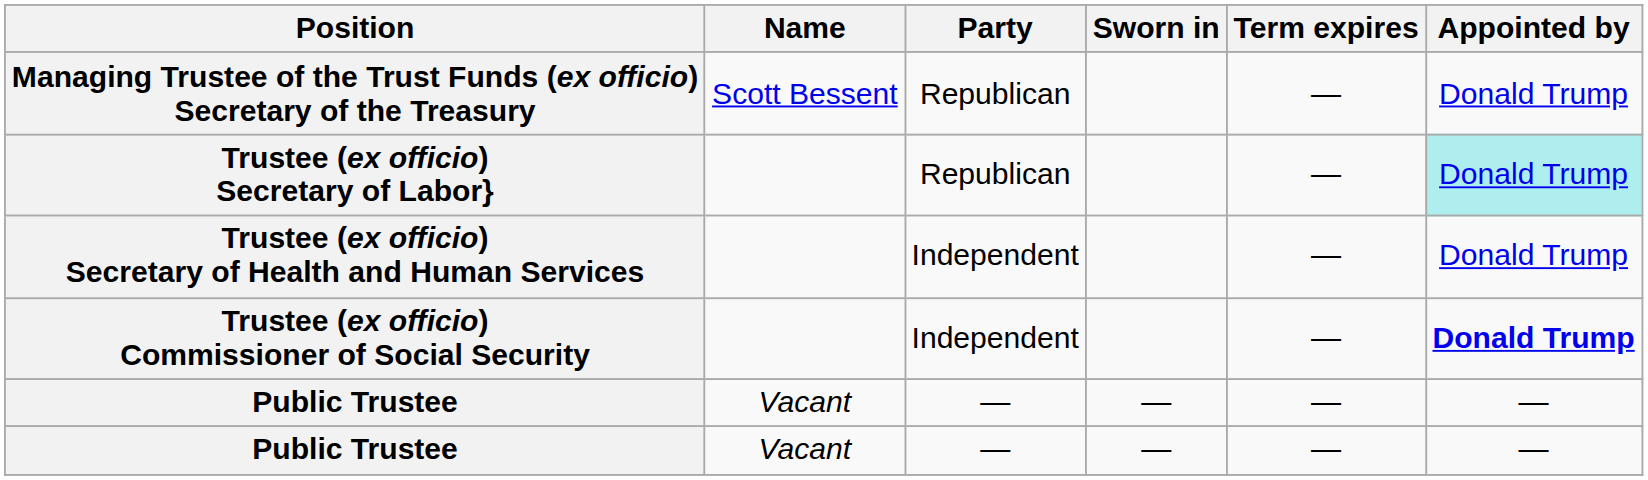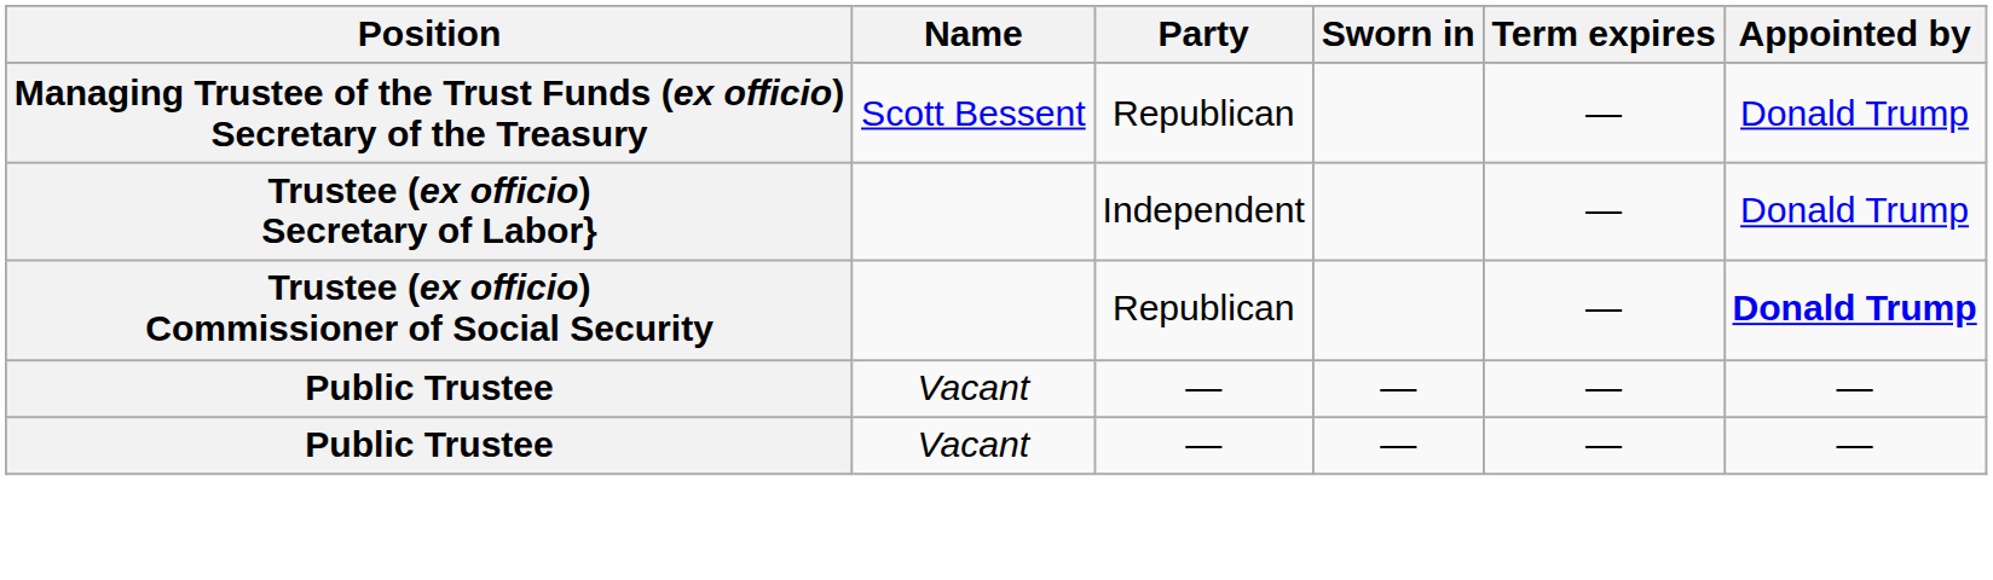 <table class="wikitable sortable plainrowheaders" style="text-align:center">
 <tr>
 <th scope="col" "width:20%">Position</th>
 <th scope="col" "width:20%">Name</th>
 <th scope="col" "width:10%">Party</th>
 <th scope="col" "width:20%">Sworn in</th>
 <th scope="col" "width:20%">Term expires</th>
 <th scope="col" "width:10%">Appointed by</th>
 </tr>
 <tr>
 <th>Managing Trustee of the Trust Funds (<em>ex officio</em>)<br>Secretary of the Treasury</th>
 <td><a href='#'>Scott Bessent</a></td>
 <td>Republican</td>
 <td></td>
 <td>—</td>
 <td><a href='#'>Donald Trump</a></td>
 </tr>
 <tr>
 <th>Trustee (<em>ex officio</em>)<br>Secretary of Labor}</th>
 <td></td>
-<td>Republican</td>
-<td></td>
-<td>—</td>
-<td style="background: paleturquoise;"><a href='#'>Donald Trump</a></td>
-</tr>
-<tr>
-<th>Trustee (<em>ex officio</em>)<br>Secretary of Health and Human Services</th>
-<td></td>
 <td>Independent</td>
 <td></td>
 <td>—</td>
 <td><a href='#'>Donald Trump</a></td>
 </tr>
 <tr>
 <th>Trustee (<em>ex officio</em>)<br>Commissioner of Social Security</th>
 <td></td>
-<td>Independent</td>
+<td>Republican</td>
 <td></td>
 <td>—</td>
 <td><strong><a href='#'>Donald Trump</a></strong></td>
 </tr>
 <tr>
 <th>Public Trustee</th>
 <td><em>Vacant</em></td>
 <td>—</td>
 <td>—</td>
 <td>—</td>
 <td>—</td>
 </tr>
 <tr>
 <th>Public Trustee</th>
 <td><em>Vacant</em></td>
 <td>—</td>
 <td>—</td>
 <td>—</td>
 <td>—</td>
 </tr>
 </table>
